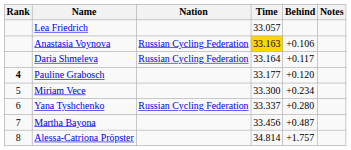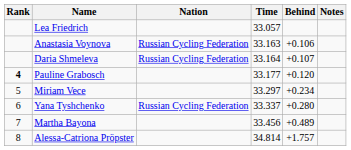 <table class="wikitable sortable" style="text-align:center">
 <tr>
 <th>Rank</th>
 <th>Name</th>
 <th>Nation</th>
 <th>Time</th>
 <th>Behind</th>
 <th>Notes</th>
 </tr>
 <tr>
 <td></td>
 <td align=left><a href='#'>Lea Friedrich</a></td>
 <td align=left></td>
 <td>33.057</td>
 <td></td>
 <td></td>
 </tr>
 <tr>
 <td></td>
 <td align=left><a href='#'>Anastasia Voynova</a></td>
 <td align=left><a href='#'>Russian Cycling Federation</a></td>
-<td style="background: gold;">33.163</td>
+<td>33.163</td>
 <td>+0.106</td>
 <td></td>
 </tr>
 <tr>
 <td></td>
 <td align=left><a href='#'>Daria Shmeleva</a></td>
 <td align=left><a href='#'>Russian Cycling Federation</a></td>
 <td>33.164</td>
-<td>+0.117</td>
+<td>+0.107</td>
 <td></td>
 </tr>
 <tr>
 <td><strong>4</strong></td>
 <td align=left><a href='#'>Pauline Grabosch</a></td>
 <td align=left></td>
 <td>33.177</td>
 <td>+0.120</td>
 <td></td>
 </tr>
 <tr>
 <td>5</td>
 <td align=left><a href='#'>Miriam Vece</a></td>
 <td align=left></td>
-<td>33.300</td>
+<td>33.297</td>
 <td>+0.234</td>
 <td></td>
 </tr>
 <tr>
 <td>6</td>
 <td align=left><a href='#'>Yana Tyshchenko</a></td>
 <td align=left><a href='#'>Russian Cycling Federation</a></td>
 <td>33.337</td>
 <td>+0.280</td>
 <td></td>
 </tr>
 <tr>
 <td>7</td>
 <td align=left><a href='#'>Martha Bayona</a></td>
 <td align=left></td>
 <td>33.456</td>
-<td>+0.487</td>
+<td>+0.489</td>
 <td></td>
 </tr>
 <tr>
 <td>8</td>
 <td align=left><a href='#'>Alessa-Catriona Pröpster</a></td>
 <td align=left></td>
 <td>34.814</td>
 <td>+1.757</td>
 <td></td>
 </tr>
 </table>
